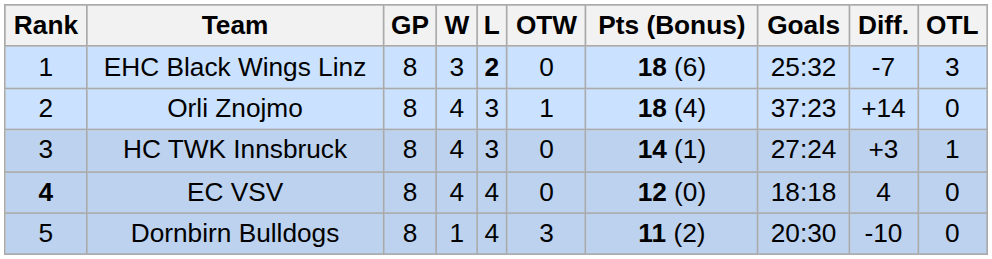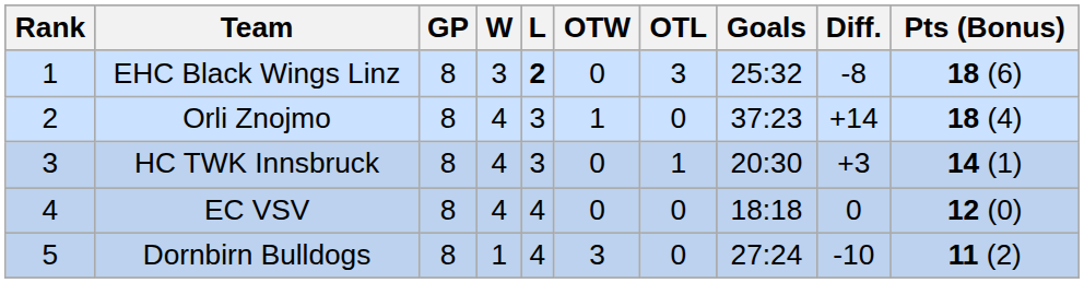 <table class="wikitable" width="600px" style="text-align: center;">
 <tr style="background-color:#c0c0c0;">
 <th>Rank</th>
 <th>Team</th>
 <th>GP</th>
 <th>W</th>
 <th>L</th>
 <th>OTW</th>
-<th>Pts (Bonus)</th>
+<th>OTL</th>
 <th>Goals</th>
 <th>Diff.</th>
-<th>OTL</th>
+<th>Pts (Bonus)</th>
 </tr>
 <tr bgcolor="#CAE1FF">
 <td>1</td>
 <td>EHC Black Wings Linz</td>
 <td>8</td>
 <td>3</td>
 <td><strong>2</strong></td>
 <td>0</td>
+<td>3</td>
+<td>25:32</td>
+<td>-8</td>
 <td><strong>18</strong> (6)</td>
-<td>25:32</td>
-<td>-7</td>
-<td>3</td>
 </tr>
 <tr bgcolor="#CAE1FF">
 <td>2</td>
 <td>Orli Znojmo</td>
 <td>8</td>
 <td>4</td>
 <td>3</td>
 <td>1</td>
-<td><strong>18</strong> (4)</td>
+<td>0</td>
 <td>37:23</td>
 <td>+14</td>
-<td>0</td>
+<td><strong>18</strong> (4)</td>
 </tr>
 <tr bgcolor="#BCD2EE">
 <td>3</td>
 <td>HC TWK Innsbruck</td>
 <td>8</td>
 <td>4</td>
 <td>3</td>
 <td>0</td>
+<td>1</td>
+<td>20:30</td>
+<td>+3</td>
 <td><strong>14</strong> (1)</td>
-<td>27:24</td>
-<td>+3</td>
-<td>1</td>
 </tr>
 <tr bgcolor="#BCD2EE">
-<td><strong>4</strong></td>
+<td>4</td>
 <td>EC VSV</td>
 <td>8</td>
 <td>4</td>
 <td>4</td>
 <td>0</td>
+<td>0</td>
+<td>18:18</td>
+<td>0</td>
 <td><strong>12</strong> (0)</td>
-<td>18:18</td>
-<td>4</td>
-<td>0</td>
 </tr>
 <tr bgcolor="#BCD2EE">
 <td>5</td>
 <td>Dornbirn Bulldogs</td>
 <td>8</td>
 <td>1</td>
 <td>4</td>
 <td>3</td>
+<td>0</td>
+<td>27:24</td>
+<td>-10</td>
 <td><strong>11</strong> (2)</td>
-<td>20:30</td>
-<td>-10</td>
-<td>0</td>
 </tr>
 </table>
